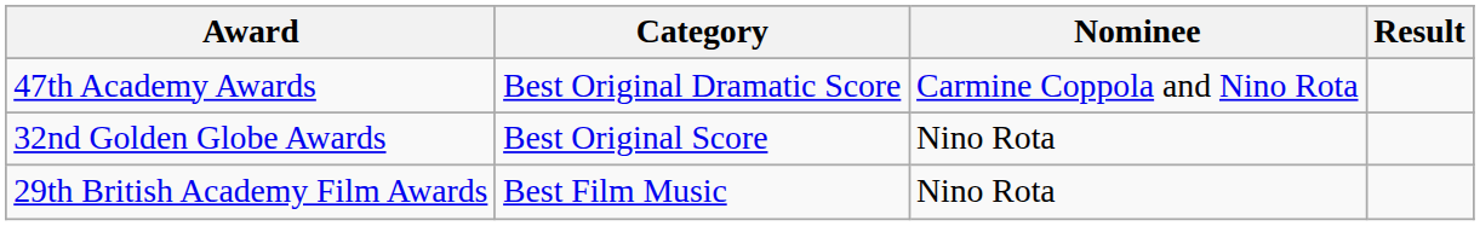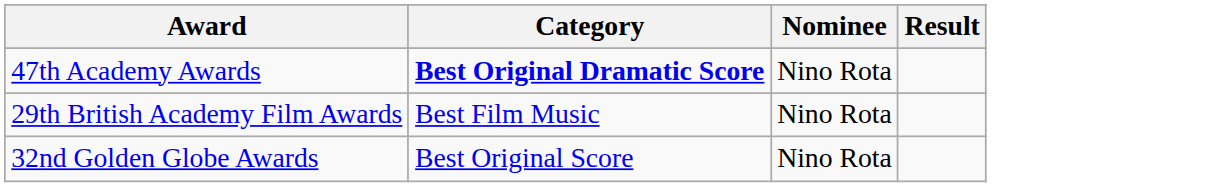 <table class="wikitable">
 <tr>
 <th>Award</th>
 <th>Category</th>
 <th>Nominee</th>
 <th>Result</th>
 </tr>
 <tr>
 <td><a href='#'>47th Academy Awards</a></td>
-<td><a href='#'>Best Original Dramatic Score</a></td>
-<td><a href='#'>Carmine Coppola</a> and <a href='#'>Nino Rota</a></td>
-<td></td>
-</tr>
-<tr>
-<td><a href='#'>32nd Golden Globe Awards</a></td>
-<td><a href='#'>Best Original Score</a></td>
+<td><strong><a href='#'>Best Original Dramatic Score</a></strong></td>
 <td>Nino Rota</td>
 <td></td>
 </tr>
 <tr>
 <td><a href='#'>29th British Academy Film Awards</a></td>
 <td><a href='#'>Best Film Music</a></td>
 <td>Nino Rota</td>
 <td></td>
 </tr>
+<tr>
+<td><a href='#'>32nd Golden Globe Awards</a></td>
+<td><a href='#'>Best Original Score</a></td>
+<td>Nino Rota</td>
+<td></td>
+</tr>
 </table>
